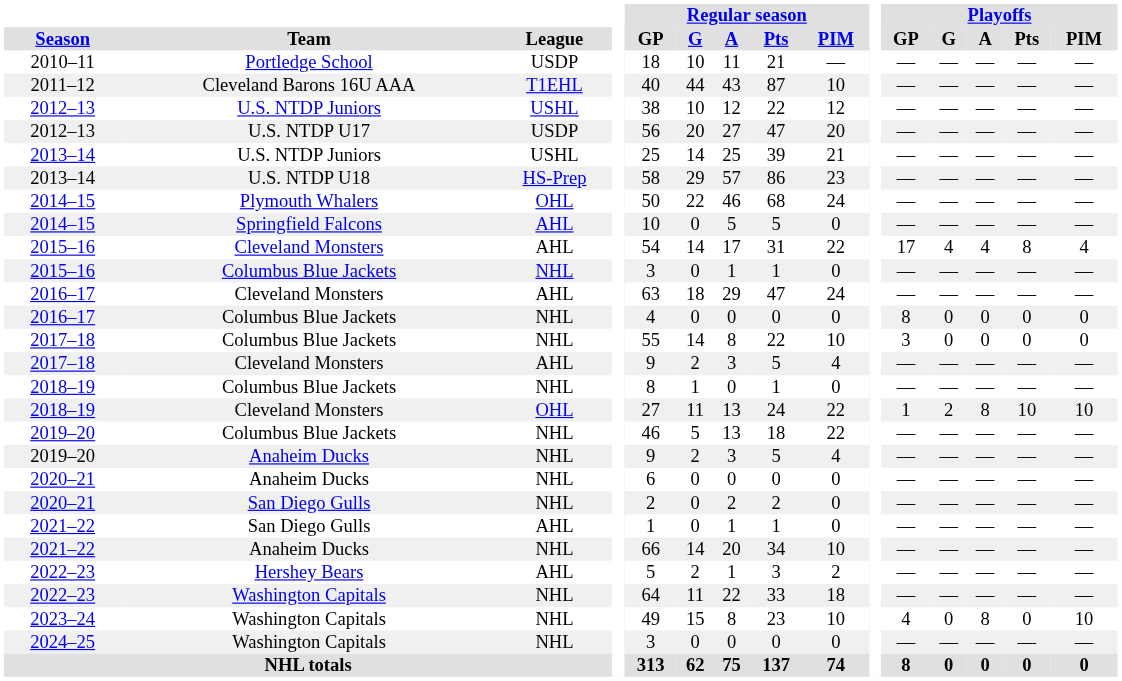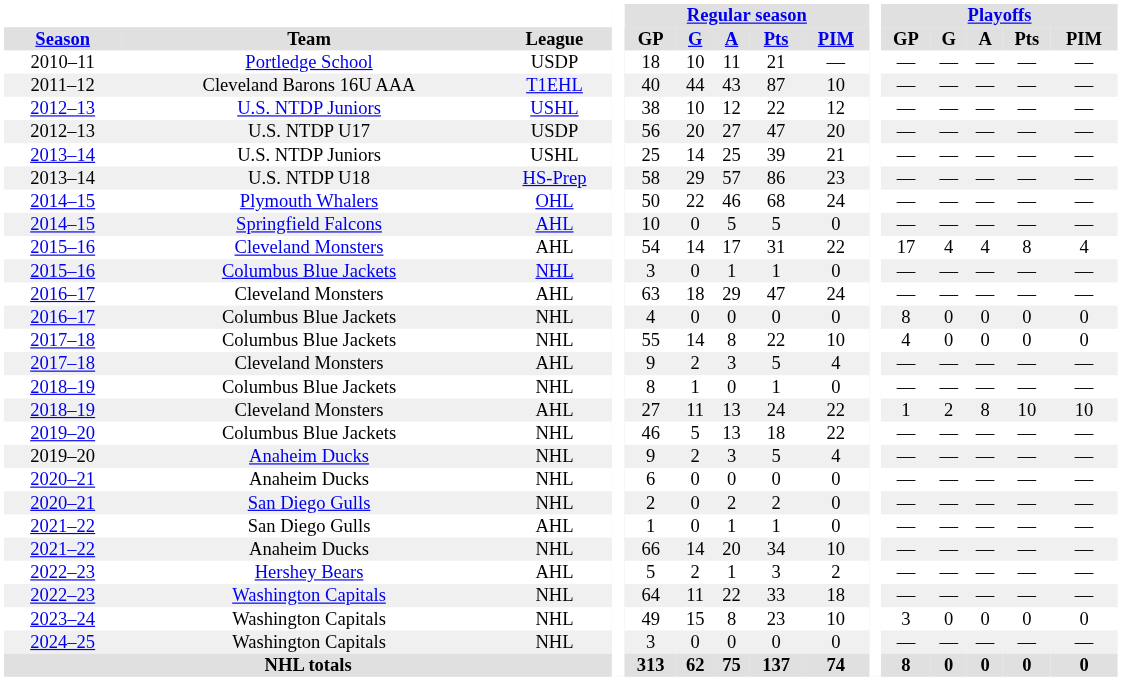 <table border="0" cellpadding="1" cellspacing="0" style="text-align:center; width:60em;">
 <tr style="background:#e0e0e0;">
 <th colspan="3"  bgcolor="#ffffff"> </th>
 <th rowspan="99" bgcolor="#ffffff"> </th>
 <th colspan="5"><a href='#'>Regular season</a></th>
 <th rowspan="99" bgcolor="#ffffff"> </th>
 <th colspan="5"><a href='#'>Playoffs</a></th>
 </tr>
 <tr style="background:#e0e0e0;">
 <th><a href='#'>Season</a></th>
 <th>Team</th>
 <th>League</th>
 <th>GP</th>
 <th><a href='#'>G</a></th>
 <th><a href='#'>A</a></th>
 <th><a href='#'>Pts</a></th>
 <th><a href='#'>PIM</a></th>
 <th>GP</th>
 <th>G</th>
 <th>A</th>
 <th>Pts</th>
 <th>PIM</th>
 </tr>
 <tr>
 <td>2010–11</td>
 <td><a href='#'>Portledge School</a></td>
 <td>USDP</td>
 <td>18</td>
 <td>10</td>
 <td>11</td>
 <td>21</td>
 <td>—</td>
 <td>—</td>
 <td>—</td>
 <td>—</td>
 <td>—</td>
 <td>—</td>
 </tr>
 <tr bgcolor="#f0f0f0">
 <td>2011–12</td>
 <td>Cleveland Barons 16U AAA</td>
 <td><a href='#'>T1EHL</a></td>
 <td>40</td>
 <td>44</td>
 <td>43</td>
 <td>87</td>
 <td>10</td>
 <td>—</td>
 <td>—</td>
 <td>—</td>
 <td>—</td>
 <td>—</td>
 </tr>
 <tr>
 <td><a href='#'>2012–13</a></td>
 <td><a href='#'>U.S. NTDP Juniors</a></td>
 <td><a href='#'>USHL</a></td>
 <td>38</td>
 <td>10</td>
 <td>12</td>
 <td>22</td>
 <td>12</td>
 <td>—</td>
 <td>—</td>
 <td>—</td>
 <td>—</td>
 <td>—</td>
 </tr>
 <tr bgcolor="#f0f0f0">
 <td>2012–13</td>
 <td>U.S. NTDP U17</td>
 <td>USDP</td>
 <td>56</td>
 <td>20</td>
 <td>27</td>
 <td>47</td>
 <td>20</td>
 <td>—</td>
 <td>—</td>
 <td>—</td>
 <td>—</td>
 <td>—</td>
 </tr>
 <tr>
 <td><a href='#'>2013–14</a></td>
 <td>U.S. NTDP Juniors</td>
 <td>USHL</td>
 <td>25</td>
 <td>14</td>
 <td>25</td>
 <td>39</td>
 <td>21</td>
 <td>—</td>
 <td>—</td>
 <td>—</td>
 <td>—</td>
 <td>—</td>
 </tr>
 <tr bgcolor="#f0f0f0">
 <td>2013–14</td>
 <td>U.S. NTDP U18</td>
 <td><a href='#'>HS-Prep</a></td>
 <td>58</td>
 <td>29</td>
 <td>57</td>
 <td>86</td>
 <td>23</td>
 <td>—</td>
 <td>—</td>
 <td>—</td>
 <td>—</td>
 <td>—</td>
 </tr>
 <tr>
 <td><a href='#'>2014–15</a></td>
 <td><a href='#'>Plymouth Whalers</a></td>
 <td><a href='#'>OHL</a></td>
 <td>50</td>
 <td>22</td>
 <td>46</td>
 <td>68</td>
 <td>24</td>
 <td>—</td>
 <td>—</td>
 <td>—</td>
 <td>—</td>
 <td>—</td>
 </tr>
 <tr bgcolor="#f0f0f0">
 <td><a href='#'>2014–15</a></td>
 <td><a href='#'>Springfield Falcons</a></td>
 <td><a href='#'>AHL</a></td>
 <td>10</td>
 <td>0</td>
 <td>5</td>
 <td>5</td>
 <td>0</td>
 <td>—</td>
 <td>—</td>
 <td>—</td>
 <td>—</td>
 <td>—</td>
 </tr>
 <tr>
 <td><a href='#'>2015–16</a></td>
 <td><a href='#'>Cleveland Monsters</a></td>
 <td>AHL</td>
 <td>54</td>
 <td>14</td>
 <td>17</td>
 <td>31</td>
 <td>22</td>
 <td>17</td>
 <td>4</td>
 <td>4</td>
 <td>8</td>
 <td>4</td>
 </tr>
 <tr bgcolor="#f0f0f0">
 <td><a href='#'>2015–16</a></td>
 <td><a href='#'>Columbus Blue Jackets</a></td>
 <td><a href='#'>NHL</a></td>
 <td>3</td>
 <td>0</td>
 <td>1</td>
 <td>1</td>
 <td>0</td>
 <td>—</td>
 <td>—</td>
 <td>—</td>
 <td>—</td>
 <td>—</td>
 </tr>
 <tr>
 <td><a href='#'>2016–17</a></td>
 <td>Cleveland Monsters</td>
 <td>AHL</td>
 <td>63</td>
 <td>18</td>
 <td>29</td>
 <td>47</td>
 <td>24</td>
 <td>—</td>
 <td>—</td>
 <td>—</td>
 <td>—</td>
 <td>—</td>
 </tr>
 <tr bgcolor="#f0f0f0">
 <td><a href='#'>2016–17</a></td>
 <td>Columbus Blue Jackets</td>
 <td>NHL</td>
 <td>4</td>
 <td>0</td>
 <td>0</td>
 <td>0</td>
 <td>0</td>
 <td>8</td>
 <td>0</td>
 <td>0</td>
 <td>0</td>
 <td>0</td>
 </tr>
 <tr>
 <td><a href='#'>2017–18</a></td>
 <td>Columbus Blue Jackets</td>
 <td>NHL</td>
 <td>55</td>
 <td>14</td>
 <td>8</td>
 <td>22</td>
 <td>10</td>
-<td>3</td>
+<td>4</td>
 <td>0</td>
 <td>0</td>
 <td>0</td>
 <td>0</td>
 </tr>
 <tr bgcolor="#f0f0f0">
 <td><a href='#'>2017–18</a></td>
 <td>Cleveland Monsters</td>
 <td>AHL</td>
 <td>9</td>
 <td>2</td>
 <td>3</td>
 <td>5</td>
 <td>4</td>
 <td>—</td>
 <td>—</td>
 <td>—</td>
 <td>—</td>
 <td>—</td>
 </tr>
 <tr>
 <td><a href='#'>2018–19</a></td>
 <td>Columbus Blue Jackets</td>
 <td>NHL</td>
 <td>8</td>
 <td>1</td>
 <td>0</td>
 <td>1</td>
 <td>0</td>
 <td>—</td>
 <td>—</td>
 <td>—</td>
 <td>—</td>
 <td>—</td>
 </tr>
 <tr bgcolor="#f0f0f0">
 <td><a href='#'>2018–19</a></td>
 <td>Cleveland Monsters</td>
-<td><a href='#'>OHL</a></td>
+<td>AHL</td>
 <td>27</td>
 <td>11</td>
 <td>13</td>
 <td>24</td>
 <td>22</td>
 <td>1</td>
 <td>2</td>
 <td>8</td>
 <td>10</td>
 <td>10</td>
 </tr>
 <tr>
 <td><a href='#'>2019–20</a></td>
 <td>Columbus Blue Jackets</td>
 <td>NHL</td>
 <td>46</td>
 <td>5</td>
 <td>13</td>
 <td>18</td>
 <td>22</td>
 <td>—</td>
 <td>—</td>
 <td>—</td>
 <td>—</td>
 <td>—</td>
 </tr>
 <tr bgcolor="#f0f0f0">
 <td>2019–20</td>
 <td><a href='#'>Anaheim Ducks</a></td>
 <td>NHL</td>
 <td>9</td>
 <td>2</td>
 <td>3</td>
 <td>5</td>
 <td>4</td>
 <td>—</td>
 <td>—</td>
 <td>—</td>
 <td>—</td>
 <td>—</td>
 </tr>
 <tr>
 <td><a href='#'>2020–21</a></td>
 <td>Anaheim Ducks</td>
 <td>NHL</td>
 <td>6</td>
 <td>0</td>
 <td>0</td>
 <td>0</td>
 <td>0</td>
 <td>—</td>
 <td>—</td>
 <td>—</td>
 <td>—</td>
 <td>—</td>
 </tr>
 <tr bgcolor="#f0f0f0">
 <td><a href='#'>2020–21</a></td>
 <td><a href='#'>San Diego Gulls</a></td>
 <td>NHL</td>
 <td>2</td>
 <td>0</td>
 <td>2</td>
 <td>2</td>
 <td>0</td>
 <td>—</td>
 <td>—</td>
 <td>—</td>
 <td>—</td>
 <td>—</td>
 </tr>
 <tr>
 <td><a href='#'>2021–22</a></td>
 <td>San Diego Gulls</td>
 <td>AHL</td>
 <td>1</td>
 <td>0</td>
 <td>1</td>
 <td>1</td>
 <td>0</td>
 <td>—</td>
 <td>—</td>
 <td>—</td>
 <td>—</td>
 <td>—</td>
 </tr>
 <tr bgcolor="#f0f0f0">
 <td><a href='#'>2021–22</a></td>
 <td>Anaheim Ducks</td>
 <td>NHL</td>
 <td>66</td>
 <td>14</td>
 <td>20</td>
 <td>34</td>
 <td>10</td>
 <td>—</td>
 <td>—</td>
 <td>—</td>
 <td>—</td>
 <td>—</td>
 </tr>
 <tr>
 <td><a href='#'>2022–23</a></td>
 <td><a href='#'>Hershey Bears</a></td>
 <td>AHL</td>
 <td>5</td>
 <td>2</td>
 <td>1</td>
 <td>3</td>
 <td>2</td>
 <td>—</td>
 <td>—</td>
 <td>—</td>
 <td>—</td>
 <td>—</td>
 </tr>
 <tr bgcolor="#f0f0f0">
 <td><a href='#'>2022–23</a></td>
 <td><a href='#'>Washington Capitals</a></td>
 <td>NHL</td>
 <td>64</td>
 <td>11</td>
 <td>22</td>
 <td>33</td>
 <td>18</td>
 <td>—</td>
 <td>—</td>
 <td>—</td>
 <td>—</td>
 <td>—</td>
 </tr>
 <tr>
 <td><a href='#'>2023–24</a></td>
 <td>Washington Capitals</td>
 <td>NHL</td>
 <td>49</td>
 <td>15</td>
 <td>8</td>
 <td>23</td>
 <td>10</td>
-<td>4</td>
+<td>3</td>
 <td>0</td>
-<td>8</td>
 <td>0</td>
-<td>10</td>
+<td>0</td>
+<td>0</td>
 </tr>
 <tr bgcolor="#f0f0f0">
 <td><a href='#'>2024–25</a></td>
 <td>Washington Capitals</td>
 <td>NHL</td>
 <td>3</td>
 <td>0</td>
 <td>0</td>
 <td>0</td>
 <td>0</td>
 <td>—</td>
 <td>—</td>
 <td>—</td>
 <td>—</td>
 <td>—</td>
 </tr>
 <tr bgcolor="#e0e0e0">
 <th colspan="3">NHL totals</th>
 <th>313</th>
 <th>62</th>
 <th>75</th>
 <th>137</th>
 <th>74</th>
 <th>8</th>
 <th>0</th>
 <th>0</th>
 <th>0</th>
 <th>0</th>
 </tr>
 </table>
